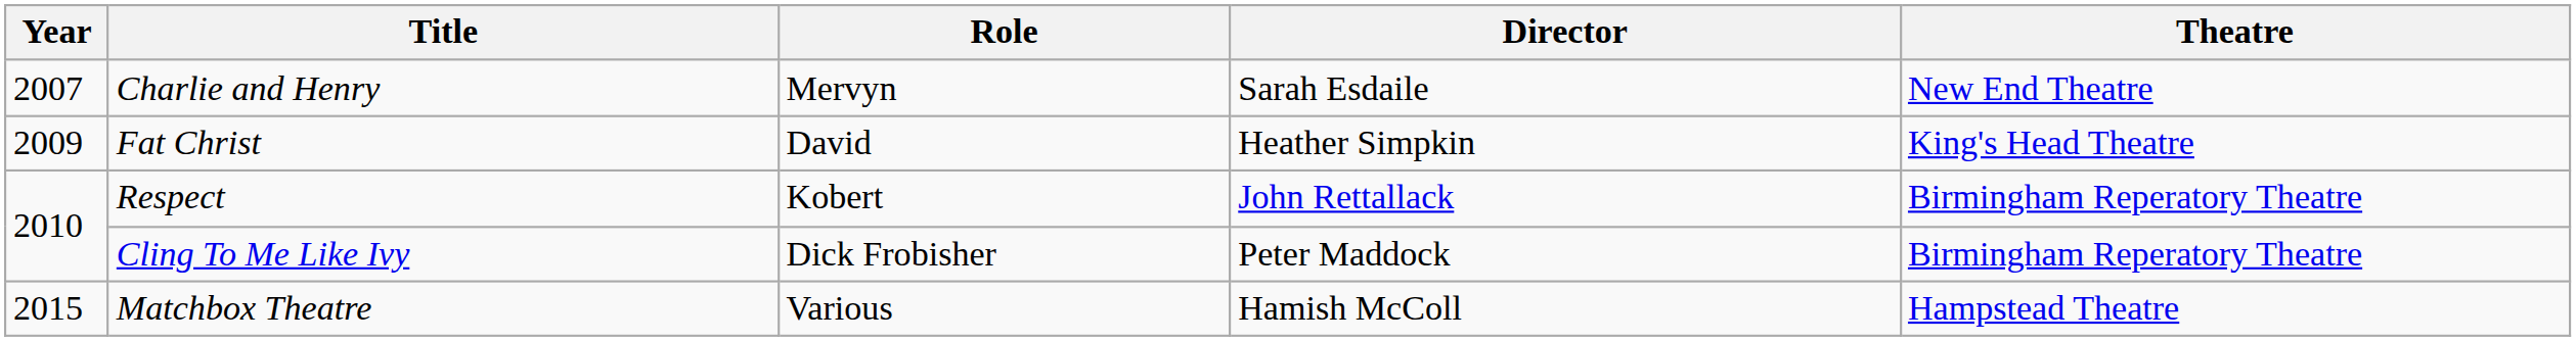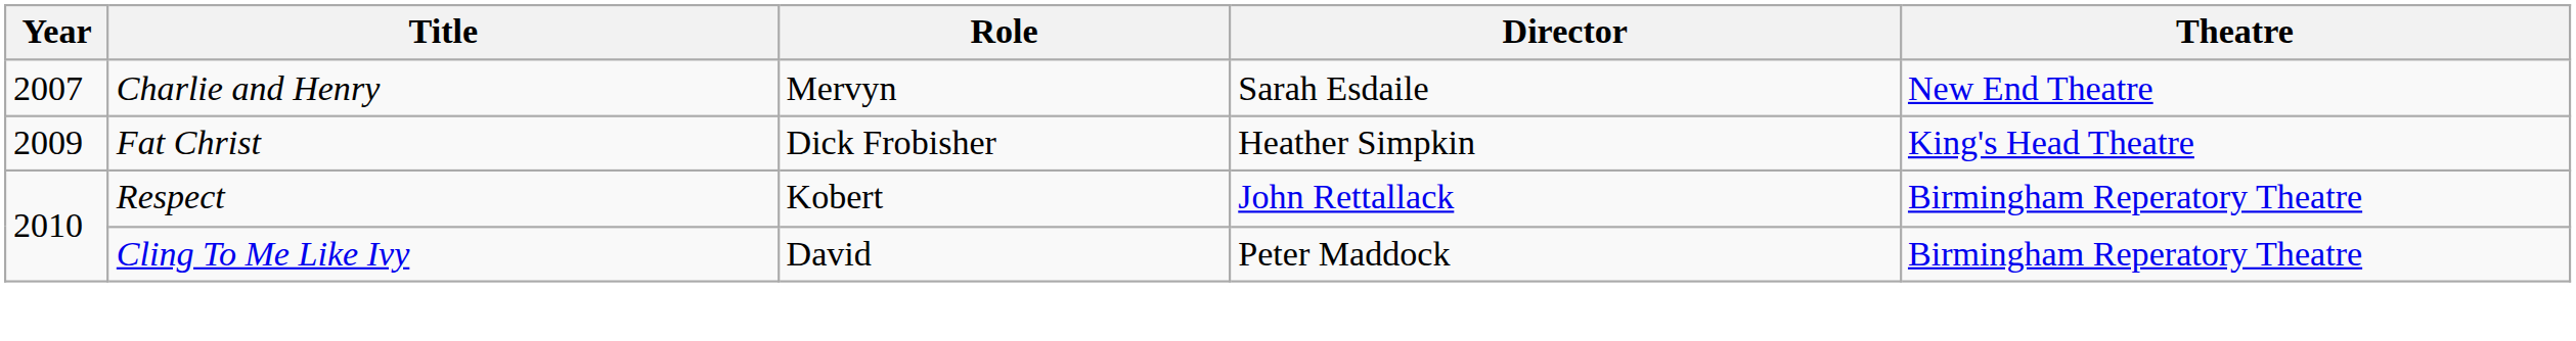 <table class="wikitable">
 <tr>
 <th scope="col" width="40">Year</th>
 <th scope="col" width="300">Title</th>
 <th scope="col" width="200">Role</th>
 <th scope="col" width="300">Director</th>
 <th scope="col" width="300">Theatre</th>
 </tr>
 <tr>
 <td>2007</td>
 <td><em>Charlie and Henry</em></td>
 <td>Mervyn</td>
 <td>Sarah Esdaile</td>
 <td><a href='#'>New End Theatre</a></td>
 </tr>
 <tr>
 <td>2009</td>
 <td><em>Fat Christ</em></td>
-<td>David</td>
+<td>Dick Frobisher</td>
 <td>Heather Simpkin</td>
 <td><a href='#'>King's Head Theatre</a></td>
 </tr>
 <tr>
 <td rowspan="2">2010</td>
 <td><em>Respect</em></td>
 <td>Kobert</td>
 <td><a href='#'>John Rettallack</a></td>
 <td><a href='#'>Birmingham Reperatory Theatre</a></td>
 </tr>
 <tr>
 <td><em><a href='#'>Cling To Me Like Ivy</a></em></td>
-<td>Dick Frobisher</td>
+<td>David</td>
 <td>Peter Maddock</td>
 <td><a href='#'>Birmingham Reperatory Theatre</a></td>
 </tr>
-<tr>
-<td>2015</td>
-<td><em>Matchbox Theatre</em></td>
-<td>Various</td>
-<td>Hamish McColl</td>
-<td><a href='#'>Hampstead Theatre</a></td>
-</tr>
 </table>
